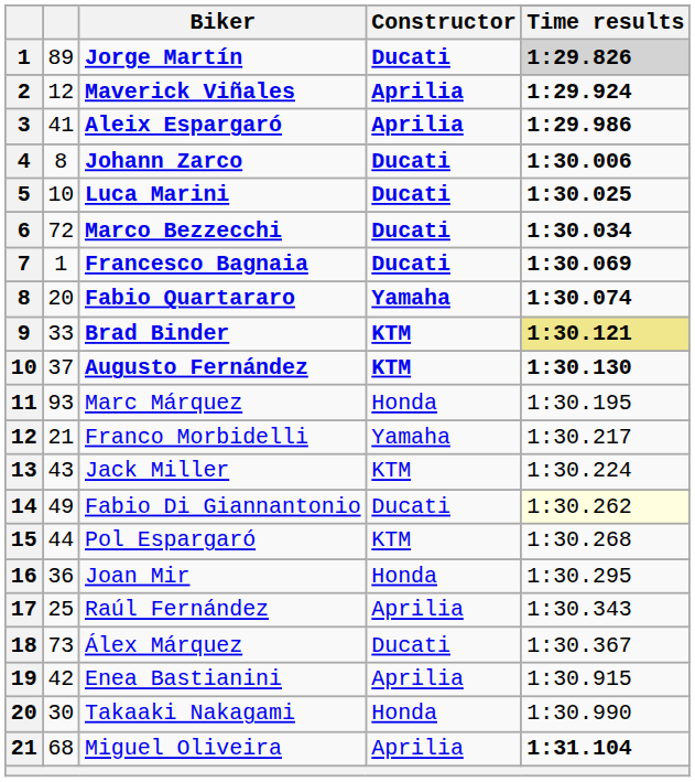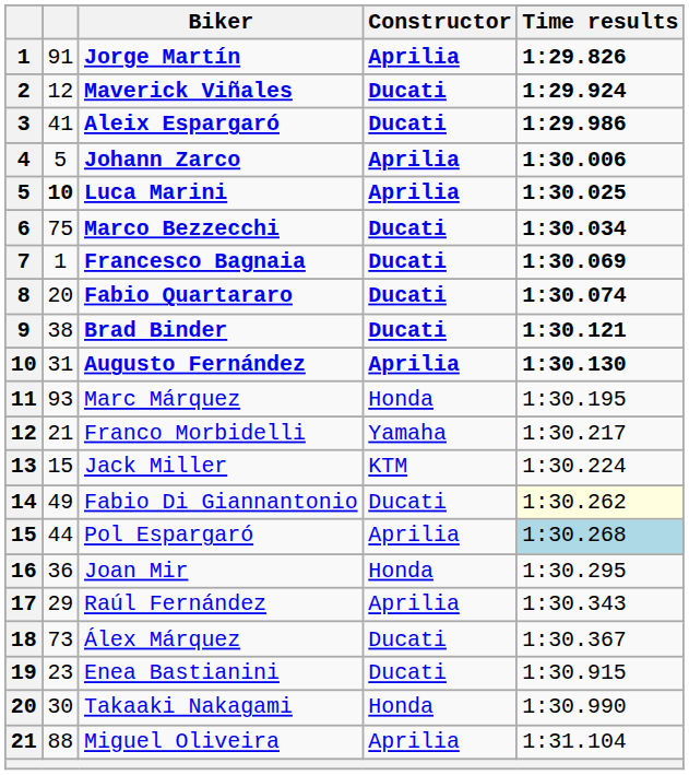 <table class="wikitable sortable" style="font-size: 85%;">
 <tr>
 <th rowspan="2"></th>
 <th rowspan="2"></th>
 <th rowspan="2">Biker</th>
 <th rowspan="2">Constructor</th>
 </tr>
 <tr>
 <th scope="col">Time results</th>
 </tr>
 <tr>
 <th scope="row">1</th>
-<td align="center">89</td>
+<td align="center">91</td>
 <td><strong> <a href='#'>Jorge Martín</a></strong></td>
-<td><strong><a href='#'>Ducati</a></strong></td>
-<td style="background: lightgrey;"><strong>1:29.826</strong></td>
+<td><strong><a href='#'>Aprilia</a></strong></td>
+<td><strong>1:29.826</strong></td>
 </tr>
 <tr>
 <th scope="row">2</th>
 <td align="center">12</td>
 <td><strong> <a href='#'>Maverick Viñales</a></strong></td>
-<td><strong><a href='#'>Aprilia</a></strong></td>
+<td><strong><a href='#'>Ducati</a></strong></td>
 <td><strong>1:29.924</strong></td>
 </tr>
 <tr>
 <th scope="row">3</th>
 <td align="center">41</td>
 <td><strong> <a href='#'>Aleix Espargaró</a></strong></td>
-<td><strong><a href='#'>Aprilia</a></strong></td>
+<td><strong><a href='#'>Ducati</a></strong></td>
 <td><strong>1:29.986</strong></td>
 </tr>
 <tr>
 <th scope="row">4</th>
-<td align="center">8</td>
+<td align="center">5</td>
 <td><strong> <a href='#'>Johann Zarco</a></strong></td>
-<td><strong><a href='#'>Ducati</a></strong></td>
+<td><strong><a href='#'>Aprilia</a></strong></td>
 <td><strong>1:30.006</strong></td>
 </tr>
 <tr>
 <th scope="row">5</th>
-<td align="center">10</td>
+<td align="center"><strong>10</strong></td>
 <td><strong> <a href='#'>Luca Marini</a></strong></td>
-<td><strong><a href='#'>Ducati</a></strong></td>
+<td><strong><a href='#'>Aprilia</a></strong></td>
 <td><strong>1:30.025</strong></td>
 </tr>
 <tr>
 <th scope="row">6</th>
-<td align="center">72</td>
+<td align="center">75</td>
 <td><strong> <a href='#'>Marco Bezzecchi</a></strong></td>
 <td><strong><a href='#'>Ducati</a></strong></td>
 <td><strong>1:30.034</strong></td>
 </tr>
 <tr>
 <th scope="row">7</th>
 <td align="center">1</td>
 <td><strong> <a href='#'>Francesco Bagnaia</a></strong></td>
 <td><strong><a href='#'>Ducati</a></strong></td>
 <td><strong>1:30.069</strong></td>
 </tr>
 <tr>
 <th scope="row">8</th>
 <td align="center">20</td>
 <td><strong> <a href='#'>Fabio Quartararo</a></strong></td>
-<td><strong><a href='#'>Yamaha</a></strong></td>
+<td><strong><a href='#'>Ducati</a></strong></td>
 <td><strong>1:30.074</strong></td>
 </tr>
 <tr>
 <th scope="row">9</th>
-<td align="center">33</td>
+<td align="center">38</td>
 <td><strong> <a href='#'>Brad Binder</a></strong></td>
-<td><strong><a href='#'>KTM</a></strong></td>
-<td style="background: khaki;"><strong>1:30.121</strong></td>
+<td><strong><a href='#'>Ducati</a></strong></td>
+<td><strong>1:30.121</strong></td>
 </tr>
 <tr>
 <th scope="row">10</th>
-<td align="center">37</td>
+<td align="center">31</td>
 <td><strong>  <a href='#'>Augusto Fernández</a></strong></td>
-<td><strong><a href='#'>KTM</a></strong></td>
+<td><strong><a href='#'>Aprilia</a></strong></td>
 <td><strong>1:30.130</strong></td>
 </tr>
 <tr>
 <th scope="row">11</th>
 <td align="center">93</td>
 <td> <a href='#'>Marc Márquez</a></td>
 <td><a href='#'>Honda</a></td>
 <td>1:30.195</td>
 </tr>
 <tr>
 <th scope="row">12</th>
 <td align="center">21</td>
 <td> <a href='#'>Franco Morbidelli</a></td>
 <td><a href='#'>Yamaha</a></td>
 <td>1:30.217</td>
 </tr>
 <tr>
 <th scope="row">13</th>
-<td align="center">43</td>
+<td align="center">15</td>
 <td> <a href='#'>Jack Miller</a></td>
 <td><a href='#'>KTM</a></td>
 <td>1:30.224</td>
 </tr>
 <tr>
 <th scope="row">14</th>
 <td align="center">49</td>
 <td> <a href='#'>Fabio Di Giannantonio</a></td>
 <td><a href='#'>Ducati</a></td>
 <td style="background: lightyellow;">1:30.262</td>
 </tr>
 <tr>
 <th scope="row">15</th>
 <td align="center">44</td>
 <td> <a href='#'>Pol Espargaró</a></td>
-<td><a href='#'>KTM</a></td>
-<td>1:30.268</td>
+<td><a href='#'>Aprilia</a></td>
+<td style="background: lightblue;">1:30.268</td>
 </tr>
 <tr>
 <th scope="row">16</th>
 <td align="center">36</td>
 <td> <a href='#'>Joan Mir</a></td>
 <td><a href='#'>Honda</a></td>
 <td>1:30.295</td>
 </tr>
 <tr>
 <th scope="row">17</th>
-<td align="center">25</td>
+<td align="center">29</td>
 <td> <a href='#'>Raúl Fernández</a></td>
 <td><a href='#'>Aprilia</a></td>
 <td>1:30.343</td>
 </tr>
 <tr>
 <th scope="row">18</th>
 <td align="center">73</td>
 <td> <a href='#'>Álex Márquez</a></td>
 <td><a href='#'>Ducati</a></td>
 <td>1:30.367</td>
 </tr>
 <tr>
 <th scope="row">19</th>
-<td align="center">42</td>
+<td align="center">23</td>
 <td> <a href='#'>Enea Bastianini</a></td>
-<td><a href='#'>Aprilia</a></td>
+<td><a href='#'>Ducati</a></td>
 <td>1:30.915</td>
 </tr>
 <tr>
 <th scope="row">20</th>
 <td align="center">30</td>
 <td> <a href='#'>Takaaki Nakagami</a></td>
 <td><a href='#'>Honda</a></td>
 <td>1:30.990</td>
 </tr>
 <tr>
 <th scope="row">21</th>
-<td align="center">68</td>
+<td align="center">88</td>
 <td> <a href='#'>Miguel Oliveira</a></td>
 <td><a href='#'>Aprilia</a></td>
-<td><strong>1:31.104</strong></td>
+<td>1:31.104</td>
 </tr>
 <tr>
 <th colspan="7"></th>
 </tr>
 </table>
